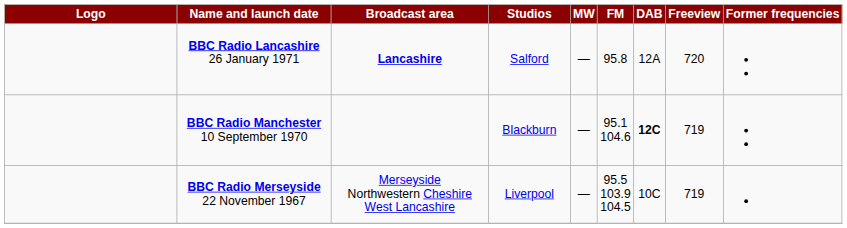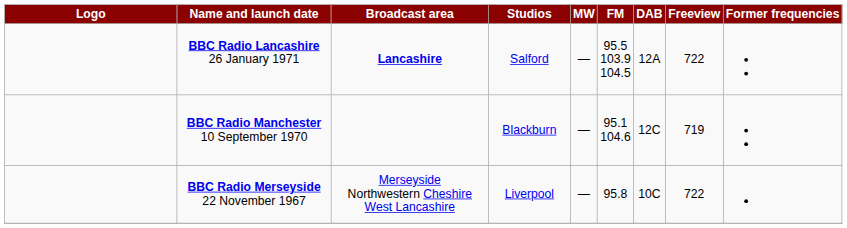 <table class="wikitable" style="text-align: center;">
 <tr>
 <th style="color:white; background-color: #8B0000" width="220pt">Logo</th>
 <th style="color:white; background-color: #8B0000" width="195pt">Name and launch date</th>
 <th style="color:white; background-color: #8B0000" width="200pt">Broadcast area</th>
 <th style="color:white; background-color: #8B0000" width="100pt">Studios</th>
 <th style="color:white; background-color: #8B0000">MW<br></th>
 <th style="color:white; background-color: #8B0000">FM<br></th>
 <th style="color:white; background-color: #8B0000">DAB</th>
 <th style="color:white; background-color: #8B0000">Freeview</th>
 <th style="color:white; background-color: #8B0000">Former frequencies</th>
 </tr>
 <tr>
 <td></td>
 <td><strong><a href='#'>BBC Radio Lancashire</a></strong><br>26 January 1971<br><br></td>
 <td><strong><a href='#'>Lancashire</a></strong></td>
 <td><a href='#'>Salford</a></td>
 <td>—</td>
-<td>95.8</td>
+<td>95.5<br>103.9<br>104.5</td>
 <td>12A</td>
-<td>720</td>
+<td>722</td>
 <td><br><ul><li></li><li></li></ul></td>
 </tr>
 <tr>
 <td></td>
 <td><strong><a href='#'>BBC Radio Manchester</a></strong><br>10 September 1970<br></td>
 <td><br><br></td>
 <td><a href='#'>Blackburn</a></td>
 <td>—</td>
 <td>95.1<br>104.6</td>
-<td><strong>12C</strong></td>
+<td>12C</td>
 <td>719</td>
 <td><br><ul><li></li><li></li></ul></td>
 </tr>
 <tr>
 <td></td>
 <td><strong><a href='#'>BBC Radio Merseyside</a></strong><br>22 November 1967</td>
 <td><a href='#'>Merseyside</a><br>Northwestern <a href='#'>Cheshire</a><br><a href='#'>West Lancashire</a></td>
 <td><a href='#'>Liverpool</a></td>
 <td>—</td>
-<td>95.5<br>103.9<br>104.5</td>
+<td>95.8</td>
 <td>10C</td>
-<td>719</td>
+<td>722</td>
 <td><br><ul><li></li></ul></td>
 </tr>
 <tr>
 </tr>
 </table>
